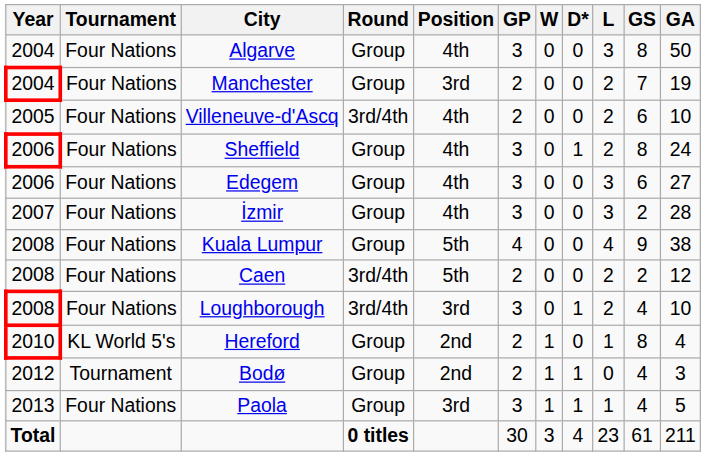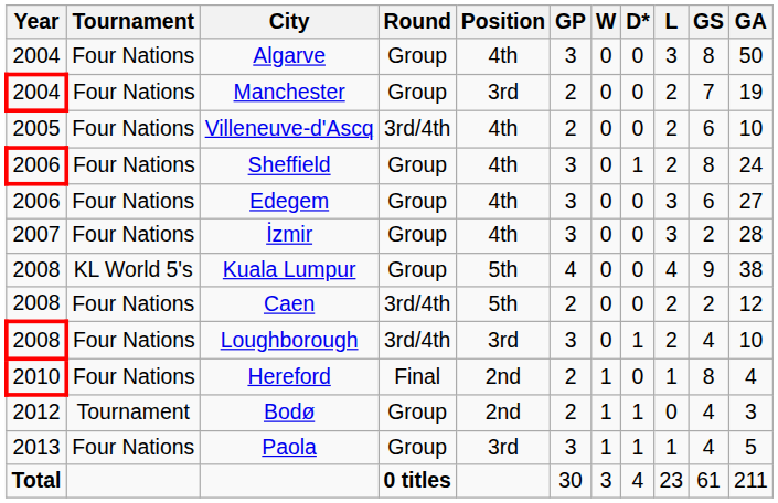 <table class="wikitable" style="text-align: center;">
 <tr>
 <th>Year</th>
 <th>Tournament</th>
 <th>City</th>
 <th>Round</th>
 <th>Position</th>
 <th>GP</th>
 <th>W</th>
 <th>D*</th>
 <th>L</th>
 <th>GS</th>
 <th>GA</th>
 </tr>
 <tr>
 <td>2004</td>
 <td>Four Nations</td>
 <td><a href='#'>Algarve</a></td>
 <td>Group</td>
 <td>4th</td>
 <td>3</td>
 <td>0</td>
 <td>0</td>
 <td>3</td>
 <td>8</td>
 <td>50</td>
 </tr>
 <tr>
 <td style="border: 3px solid red">2004</td>
 <td>Four Nations</td>
 <td><a href='#'>Manchester</a></td>
 <td>Group</td>
 <td>3rd</td>
 <td>2</td>
 <td>0</td>
 <td>0</td>
 <td>2</td>
 <td>7</td>
 <td>19</td>
 </tr>
 <tr>
 <td>2005</td>
 <td>Four Nations</td>
 <td><a href='#'>Villeneuve-d'Ascq</a></td>
 <td>3rd/4th</td>
 <td>4th</td>
 <td>2</td>
 <td>0</td>
 <td>0</td>
 <td>2</td>
 <td>6</td>
 <td>10</td>
 </tr>
 <tr>
 <td style="border: 3px solid red">2006</td>
 <td>Four Nations</td>
 <td><a href='#'>Sheffield</a></td>
 <td>Group</td>
 <td>4th</td>
 <td>3</td>
 <td>0</td>
 <td>1</td>
 <td>2</td>
 <td>8</td>
 <td>24</td>
 </tr>
 <tr>
 <td>2006</td>
 <td>Four Nations</td>
 <td><a href='#'>Edegem</a></td>
 <td>Group</td>
 <td>4th</td>
 <td>3</td>
 <td>0</td>
 <td>0</td>
 <td>3</td>
 <td>6</td>
 <td>27</td>
 </tr>
 <tr>
 <td>2007</td>
 <td>Four Nations</td>
 <td><a href='#'>İzmir</a></td>
 <td>Group</td>
 <td>4th</td>
 <td>3</td>
 <td>0</td>
 <td>0</td>
 <td>3</td>
 <td>2</td>
 <td>28</td>
 </tr>
 <tr>
 <td>2008</td>
-<td>Four Nations</td>
+<td>KL World 5's</td>
 <td><a href='#'>Kuala Lumpur</a></td>
 <td>Group</td>
 <td>5th</td>
 <td>4</td>
 <td>0</td>
 <td>0</td>
 <td>4</td>
 <td>9</td>
 <td>38</td>
 </tr>
 <tr>
 <td>2008</td>
 <td>Four Nations</td>
 <td><a href='#'>Caen</a></td>
 <td>3rd/4th</td>
 <td>5th</td>
 <td>2</td>
 <td>0</td>
 <td>0</td>
 <td>2</td>
 <td>2</td>
 <td>12</td>
 </tr>
 <tr>
 <td style="border: 3px solid red">2008</td>
 <td>Four Nations</td>
 <td><a href='#'>Loughborough</a></td>
 <td>3rd/4th</td>
 <td>3rd</td>
 <td>3</td>
 <td>0</td>
 <td>1</td>
 <td>2</td>
 <td>4</td>
 <td>10</td>
 </tr>
 <tr>
 <td style="border: 3px solid red">2010</td>
-<td>KL World 5's</td>
+<td>Four Nations</td>
 <td><a href='#'>Hereford</a></td>
-<td>Group</td>
+<td>Final</td>
 <td>2nd</td>
 <td>2</td>
 <td>1</td>
 <td>0</td>
 <td>1</td>
 <td>8</td>
 <td>4</td>
 </tr>
 <tr>
 <td>2012</td>
 <td>Tournament</td>
 <td><a href='#'>Bodø</a></td>
 <td>Group</td>
 <td>2nd</td>
 <td>2</td>
 <td>1</td>
 <td>1</td>
 <td>0</td>
 <td>4</td>
 <td>3</td>
 </tr>
 <tr>
 <td>2013</td>
 <td>Four Nations</td>
 <td><a href='#'>Paola</a></td>
 <td>Group</td>
 <td>3rd</td>
 <td>3</td>
 <td>1</td>
 <td>1</td>
 <td>1</td>
 <td>4</td>
 <td>5</td>
 </tr>
 <tr>
 <td><strong>Total</strong></td>
 <td></td>
 <td></td>
 <td><strong>0 titles</strong></td>
 <td></td>
 <td>30</td>
 <td>3</td>
 <td>4</td>
 <td>23</td>
 <td>61</td>
 <td>211</td>
 </tr>
 </table>
